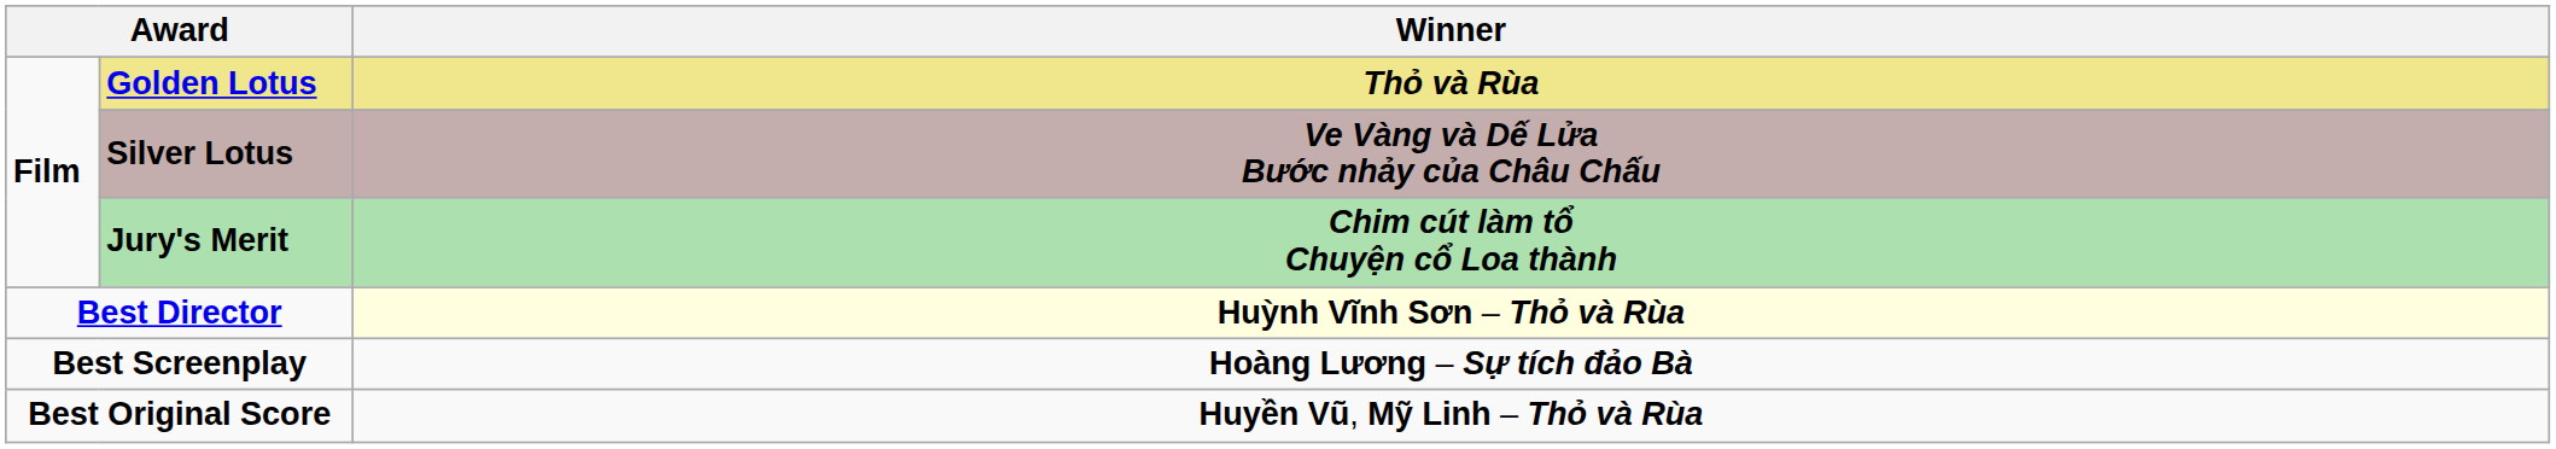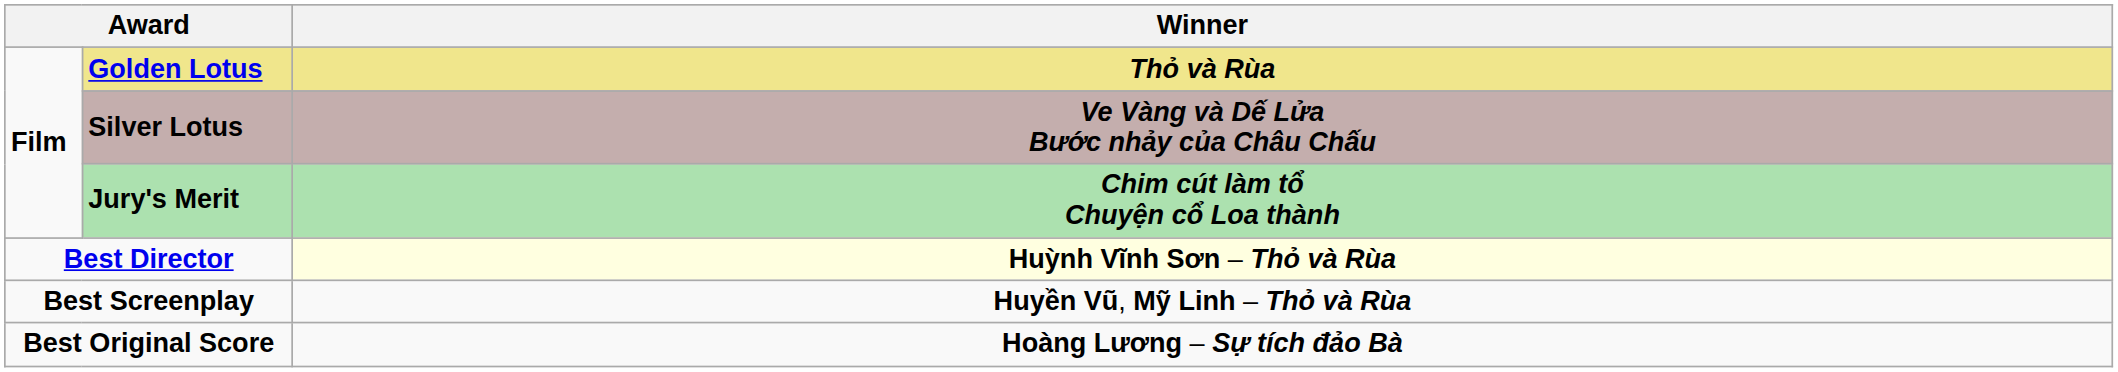 <table class=wikitable>
 <tr>
 <th width="12%" colspan="2">Award</th>
 <th width="76%">Winner</th>
 </tr>
 <tr>
 <td rowspan="3"><strong>Film</strong></td>
 <td style="background:#F0E68C"><strong><a href='#'>Golden Lotus</a></strong></td>
 <td style="background:#F0E68C" align=center><strong><em>Thỏ và Rùa</em></strong></td>
 </tr>
 <tr>
 <td style="background:#C4AEAD"><strong>Silver Lotus</strong></td>
 <td style="background:#C4AEAD" align=center><strong><em>Ve Vàng và Dế Lửa</em></strong><br><strong><em>Bước nhảy của Châu Chấu</em></strong></td>
 </tr>
 <tr>
 <td style="background:#ACE1AF"><strong>Jury's Merit</strong></td>
 <td style="background:#ACE1AF" align=center><strong><em>Chim cút làm tổ</em></strong><br><strong><em>Chuyện cổ Loa thành</em></strong></td>
 </tr>
 <tr>
 <td colspan="2" align=center><strong><a href='#'>Best Director</a></strong></td>
 <td align=center style="background: lightyellow;"><strong>Huỳnh Vĩnh Sơn</strong> – <strong><em>Thỏ và Rùa</em></strong></td>
 </tr>
 <tr>
 <td colspan="2" align=center><strong>Best Screenplay</strong></td>
-<td align=center><strong>Hoàng Lương</strong> – <strong><em>Sự tích đảo Bà</em></strong></td>
+<td align=center><strong>Huyền Vũ</strong>, <strong>Mỹ Linh</strong> – <strong><em>Thỏ và Rùa</em></strong></td>
 </tr>
 <tr>
 <td colspan="2" align=center><strong>Best Original Score</strong></td>
-<td align=center><strong>Huyền Vũ</strong>, <strong>Mỹ Linh</strong> – <strong><em>Thỏ và Rùa</em></strong></td>
+<td align=center><strong>Hoàng Lương</strong> – <strong><em>Sự tích đảo Bà</em></strong></td>
 </tr>
 </table>
